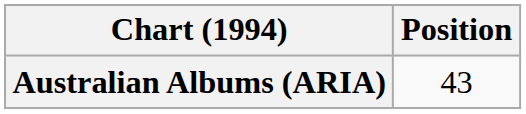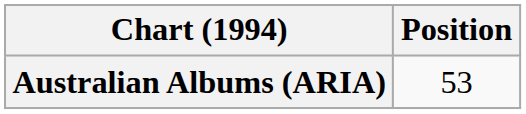 <table class="wikitable plainrowheaders">
 <tr>
 <th scope="col">Chart (1994)</th>
 <th scope="col">Position</th>
 </tr>
 <tr>
 <th scope="row">Australian Albums (ARIA)</th>
-<td align="center">43</td>
+<td align="center">53</td>
 </tr>
 </table>
